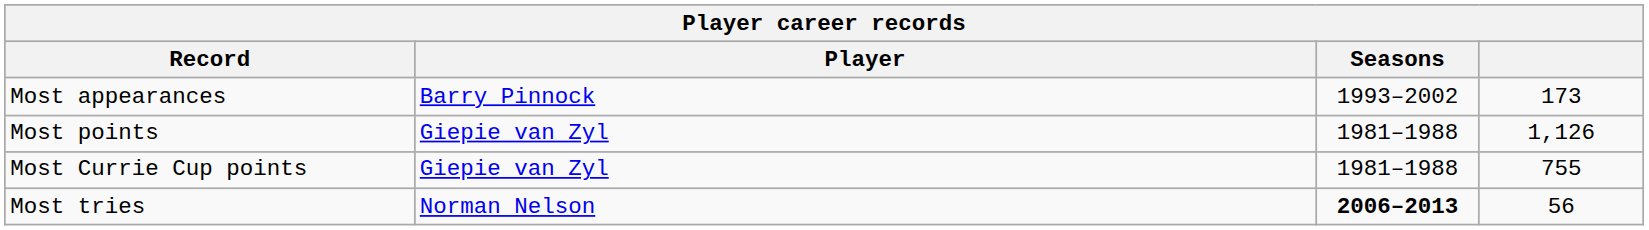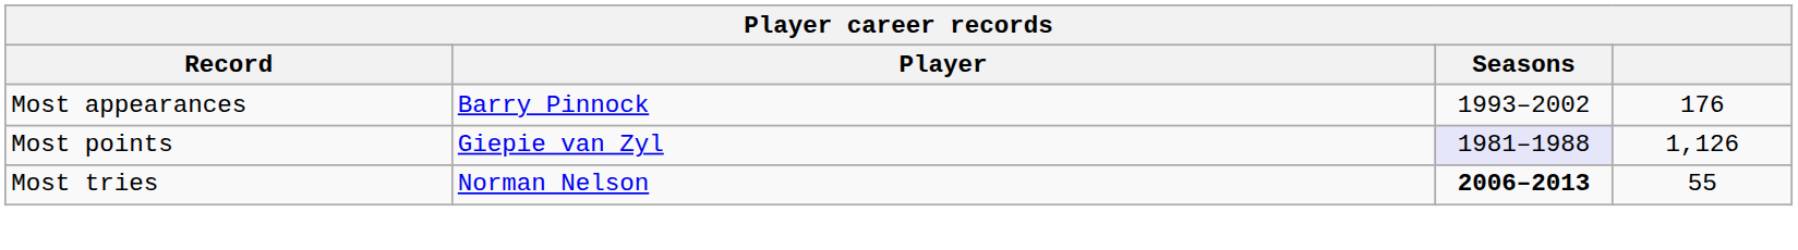 <table class="wikitable collapsible" style="width:75%">
 <tr>
 <th colspan="4">Player career records</th>
 </tr>
 <tr>
 <th style="width:25%;">Record</th>
 <th style="width:55%;">Player</th>
 <th style="width:10%;">Seasons</th>
 <th style="width:10%;"></th>
 </tr>
 <tr>
 <td>Most appearances</td>
 <td><a href='#'>Barry Pinnock</a></td>
 <td style="text-align:center">1993–2002</td>
-<td style="text-align:center">173</td>
+<td style="text-align:center">176</td>
 </tr>
 <tr>
 <td>Most points</td>
 <td><a href='#'>Giepie van Zyl</a></td>
-<td style="text-align:center">1981–1988</td>
+<td style="background: lavender; text-align:center">1981–1988</td>
 <td style="text-align:center">1,126</td>
-</tr>
-<tr>
-<td>Most Currie Cup points</td>
-<td><a href='#'>Giepie van Zyl</a></td>
-<td style="text-align:center">1981–1988</td>
-<td style="text-align:center">755</td>
 </tr>
 <tr>
 <td>Most tries</td>
 <td><a href='#'>Norman Nelson</a></td>
 <td style="text-align:center"><strong>2006–2013</strong></td>
-<td style="text-align:center">56</td>
+<td style="text-align:center">55</td>
 </tr>
 </table>
